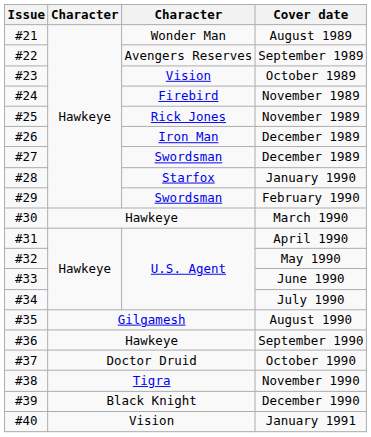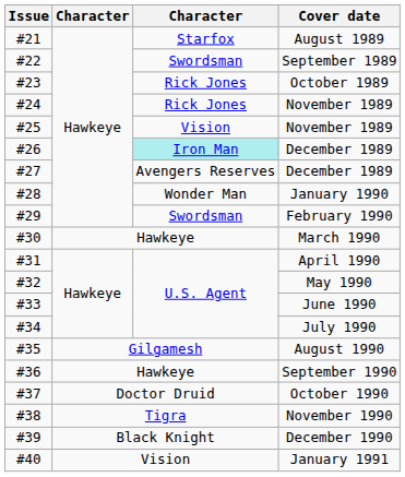 <table class="wikitable">
 <tr>
 <th>Issue</th>
 <th>Character</th>
 <th>Character</th>
 <th>Cover date</th>
 </tr>
 <tr>
 <td align="center">#21</td>
 <td rowspan="9" align="center">Hawkeye</td>
-<td align="center">Wonder Man</td>
+<td align="center"><a href='#'>Starfox</a></td>
 <td align="center">August 1989</td>
 </tr>
 <tr>
 <td align="center">#22</td>
-<td align="center">Avengers Reserves</td>
+<td align="center"><a href='#'>Swordsman</a></td>
 <td align="center">September 1989</td>
 </tr>
 <tr>
 <td align="center">#23</td>
-<td align="center"><a href='#'>Vision</a></td>
+<td align="center"><a href='#'>Rick Jones</a></td>
 <td align="center">October 1989</td>
 </tr>
 <tr>
 <td align="center">#24</td>
-<td align="center"><a href='#'>Firebird</a></td>
+<td align="center"><a href='#'>Rick Jones</a></td>
 <td align="center">November 1989</td>
 </tr>
 <tr>
 <td align="center">#25</td>
-<td align="center"><a href='#'>Rick Jones</a></td>
+<td align="center"><a href='#'>Vision</a></td>
 <td align="center">November 1989</td>
 </tr>
 <tr>
 <td align="center">#26</td>
-<td align="center"><a href='#'>Iron Man</a></td>
+<td align="center" style="background: paleturquoise;"><a href='#'>Iron Man</a></td>
 <td align="center">December 1989</td>
 </tr>
 <tr>
 <td align="center">#27</td>
-<td align="center"><a href='#'>Swordsman</a></td>
+<td align="center">Avengers Reserves</td>
 <td align="center">December 1989</td>
 </tr>
 <tr>
 <td align="center">#28</td>
-<td align="center"><a href='#'>Starfox</a></td>
+<td align="center">Wonder Man</td>
 <td align="center">January 1990</td>
 </tr>
 <tr>
 <td align="center">#29</td>
 <td align="center"><a href='#'>Swordsman</a></td>
 <td align="center">February 1990</td>
 </tr>
 <tr>
 <td align="center">#30</td>
 <td colspan="2" align="center">Hawkeye</td>
 <td align="center">March 1990</td>
 </tr>
 <tr>
 <td align="center">#31</td>
 <td rowspan="4" align="center">Hawkeye</td>
 <td rowspan="4" align="center"><a href='#'>U.S. Agent</a></td>
 <td align="center">April 1990</td>
 </tr>
 <tr>
 <td align="center">#32</td>
 <td align="center">May 1990</td>
 </tr>
 <tr>
 <td align="center">#33</td>
 <td align="center">June 1990</td>
 </tr>
 <tr>
 <td align="center">#34</td>
 <td align="center">July 1990</td>
 </tr>
 <tr>
 <td align="center">#35</td>
 <td colspan="2" align="center"><a href='#'>Gilgamesh</a></td>
 <td align="center">August 1990</td>
 </tr>
 <tr>
 <td align="center">#36</td>
 <td colspan="2" align="center">Hawkeye</td>
 <td align="center">September 1990</td>
 </tr>
 <tr>
 <td align="center">#37</td>
 <td colspan="2" align="center">Doctor Druid</td>
 <td align="center">October 1990</td>
 </tr>
 <tr>
 <td align="center">#38</td>
 <td colspan="2" align="center"><a href='#'>Tigra</a></td>
 <td align="center">November 1990</td>
 </tr>
 <tr>
 <td align="center">#39</td>
 <td colspan="2" align="center">Black Knight</td>
 <td align="center">December 1990</td>
 </tr>
 <tr>
 <td align="center">#40</td>
 <td colspan="2" align="center">Vision</td>
 <td align="center">January 1991</td>
 </tr>
 </table>
